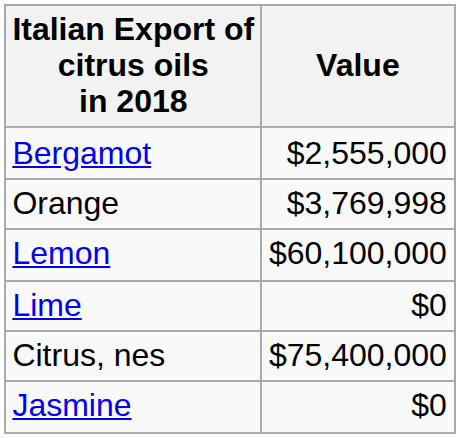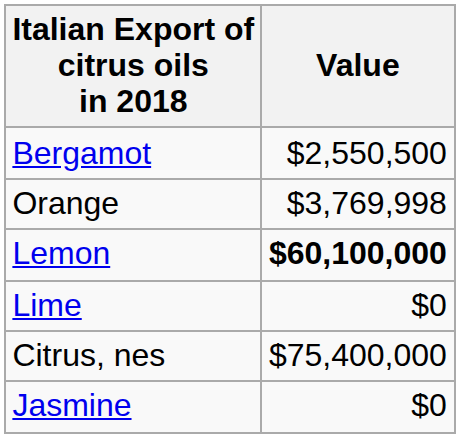 <table class="wikitable">
 <tr>
 <th>Italian Export of<br> citrus oils<br> in 2018</th>
 <th>Value</th>
 </tr>
 <tr>
 <td><a href='#'>Bergamot</a></td>
-<td style="text-align:right;">$2,555,000</td>
+<td style="text-align:right;">$2,550,500</td>
 </tr>
 <tr>
 <td>Orange</td>
 <td style="text-align:right;">$3,769,998</td>
 </tr>
 <tr>
 <td><a href='#'>Lemon</a></td>
-<td style="text-align:right;">$60,100,000</td>
+<td style="text-align:right;"><strong>$60,100,000</strong></td>
 </tr>
 <tr>
 <td><a href='#'>Lime</a></td>
 <td style="text-align:right;">$0</td>
 </tr>
 <tr>
 <td>Citrus, nes</td>
 <td style="text-align:right;">$75,400,000</td>
 </tr>
 <tr>
 <td><a href='#'>Jasmine</a></td>
 <td style="text-align:right;">$0</td>
 </tr>
 </table>
